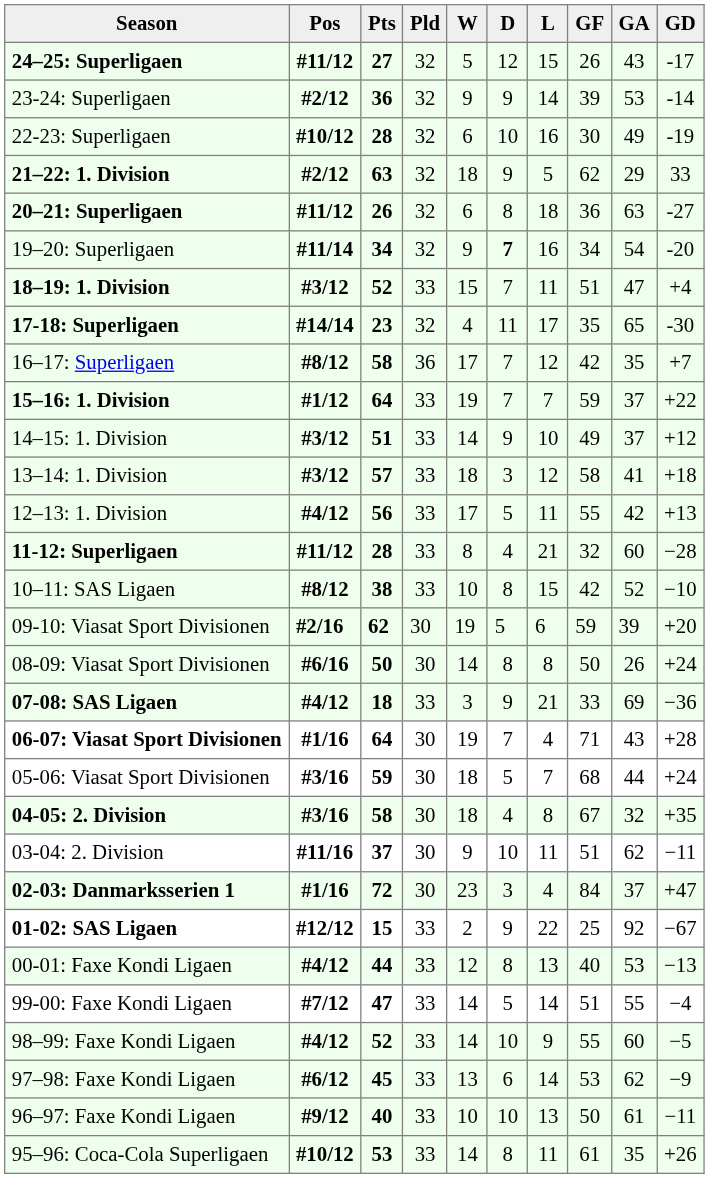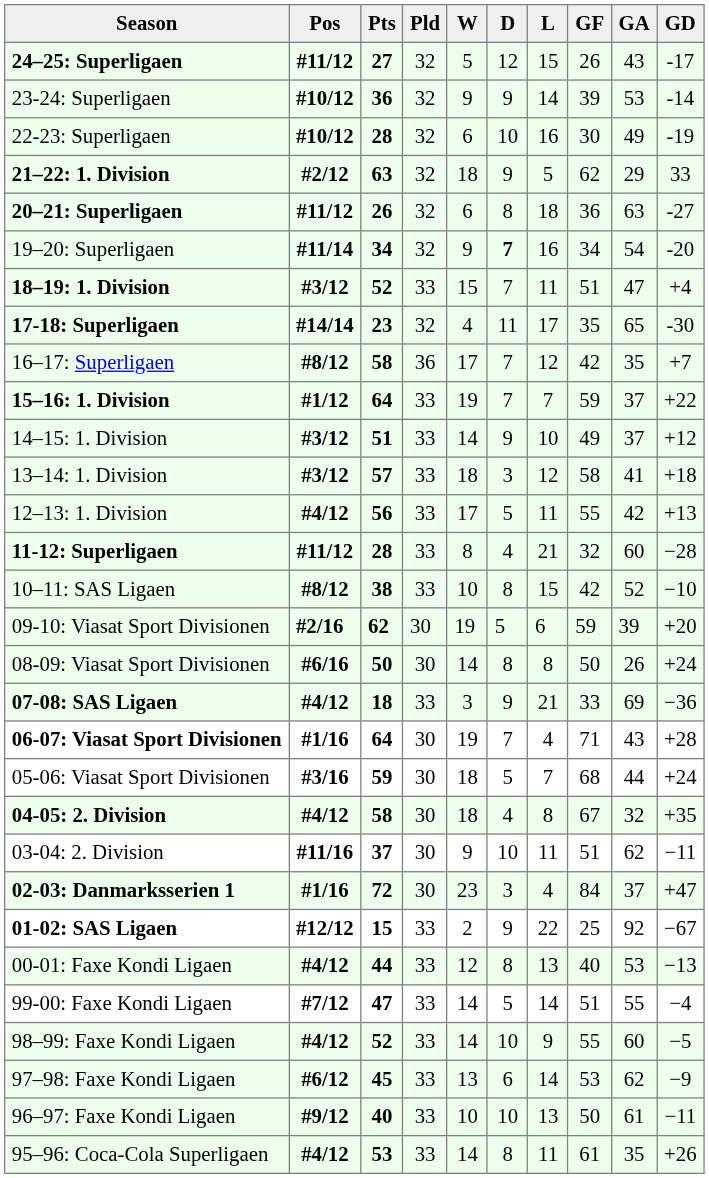 <table style=border-collapse:collapse border=1 cellspacing=0 cellpadding=5>
 <tr align=center bgcolor=#efefef>
 <th>Season</th>
 <th width=20>Pos</th>
 <th width=20>Pts</th>
 <th width=20>Pld</th>
 <th width=20>W</th>
 <th width=20>D</th>
 <th width=20>L</th>
 <th width=20>GF</th>
 <th width=20>GA</th>
 <th width=20>GD</th>
 </tr>
 <tr align=center bgcolor=eeffee>
 <td align=left><span><strong>24–25: Superligaen</strong></span></td>
 <td><strong>#11/12</strong></td>
 <td><strong>27</strong></td>
 <td>32</td>
 <td>5</td>
 <td>12</td>
 <td>15</td>
 <td>26</td>
 <td>43</td>
 <td>-17</td>
 </tr>
 <tr align=center bgcolor=eeffee>
 <td align=left>23-24: Superligaen</td>
-<td><strong>#2/12</strong></td>
+<td><strong>#10/12</strong></td>
 <td><strong>36</strong></td>
 <td>32</td>
 <td>9</td>
 <td>9</td>
 <td>14</td>
 <td>39</td>
 <td>53</td>
 <td>-14</td>
 </tr>
 <tr align=center bgcolor=eeffee>
 <td align=left>22-23: Superligaen</td>
 <td><strong>#10/12</strong></td>
 <td><strong>28</strong></td>
 <td>32</td>
 <td>6</td>
 <td>10</td>
 <td>16</td>
 <td>30</td>
 <td>49</td>
 <td>-19</td>
 </tr>
 <tr align=center bgcolor=eeffee>
 <td align=left><span><strong>21–22: 1. Division</strong></span></td>
 <td><strong>#2/12</strong></td>
 <td><strong>63</strong></td>
 <td>32</td>
 <td>18</td>
 <td>9</td>
 <td>5</td>
 <td>62</td>
 <td>29</td>
 <td>33</td>
 </tr>
 <tr align=center bgcolor=eeffee>
 <td align=left><span><strong>20–21: Superligaen</strong></span></td>
 <td><strong>#11/12</strong></td>
 <td><strong>26</strong></td>
 <td>32</td>
 <td>6</td>
 <td>8</td>
 <td>18</td>
 <td>36</td>
 <td>63</td>
 <td>-27</td>
 </tr>
 <tr align=center bgcolor=eeffee>
 <td align=left>19–20: Superligaen</td>
 <td><strong>#11/14</strong></td>
 <td><strong>34</strong></td>
 <td>32</td>
 <td>9</td>
 <td><strong>7</strong></td>
 <td>16</td>
 <td>34</td>
 <td>54</td>
 <td>-20</td>
 </tr>
 <tr align=center bgcolor=eeffee>
 <td align=left><span><strong>18–19: 1. Division</strong></span></td>
 <td><strong>#3/12</strong></td>
 <td><strong>52</strong></td>
 <td>33</td>
 <td>15</td>
 <td>7</td>
 <td>11</td>
 <td>51</td>
 <td>47</td>
 <td>+4</td>
 </tr>
 <tr align=center bgcolor=eeffee>
 <td align=left><span><strong>17-18: Superligaen</strong></span></td>
 <td><strong>#14/14</strong></td>
 <td><strong>23</strong></td>
 <td>32</td>
 <td>4</td>
 <td>11</td>
 <td>17</td>
 <td>35</td>
 <td>65</td>
 <td>-30</td>
 </tr>
 <tr align=center bgcolor=eeffee>
 <td align=left>16–17: <a href='#'>Superligaen</a></td>
 <td><strong>#8/12</strong></td>
 <td><strong>58</strong></td>
 <td>36</td>
 <td>17</td>
 <td>7</td>
 <td>12</td>
 <td>42</td>
 <td>35</td>
 <td>+7</td>
 </tr>
 <tr align=center bgcolor=eeffee>
 <td align=left><span><strong>15–16: 1. Division</strong></span></td>
 <td><strong>#1/12</strong></td>
 <td><strong>64</strong></td>
 <td>33</td>
 <td>19</td>
 <td>7</td>
 <td>7</td>
 <td>59</td>
 <td>37</td>
 <td>+22</td>
 </tr>
 <tr align=center bgcolor=eeffee>
 <td align=left>14–15: 1. Division</td>
 <td><strong>#3/12</strong></td>
 <td><strong>51</strong></td>
 <td>33</td>
 <td>14</td>
 <td>9</td>
 <td>10</td>
 <td>49</td>
 <td>37</td>
 <td>+12</td>
 </tr>
 <tr align=center bgcolor=eeffee>
 <td align=left>13–14: 1. Division</td>
 <td><strong>#3/12</strong></td>
 <td><strong>57</strong></td>
 <td>33</td>
 <td>18</td>
 <td>3</td>
 <td>12</td>
 <td>58</td>
 <td>41</td>
 <td>+18</td>
 </tr>
 <tr align=center bgcolor=eeffee>
 <td align=left>12–13: 1. Division</td>
 <td><strong>#4/12</strong></td>
 <td><strong>56</strong></td>
 <td>33</td>
 <td>17</td>
 <td>5</td>
 <td>11</td>
 <td>55</td>
 <td>42</td>
 <td>+13</td>
 </tr>
 <tr align=center bgcolor=eeffee>
 <td align=left><span><strong>11-12: Superligaen</strong></span></td>
 <td><strong>#11/12</strong></td>
 <td><strong>28</strong></td>
 <td>33</td>
 <td>8</td>
 <td>4</td>
 <td>21</td>
 <td>32</td>
 <td>60</td>
 <td>−28</td>
 </tr>
 <tr align=center bgcolor=eeffee>
 <td align=left>10–11: SAS Ligaen</td>
 <td><strong>#8/12</strong></td>
 <td><strong>38</strong></td>
 <td>33</td>
 <td>10</td>
 <td>8</td>
 <td>15</td>
 <td>42</td>
 <td>52</td>
 <td>−10</td>
 </tr>
 <tr align=center|- align=center bgcolor=eeffee>
 <td align=left><span>09-10: Viasat Sport Divisionen </span></td>
 <td><strong>#2/16</strong></td>
 <td><strong>62</strong></td>
 <td>30</td>
 <td>19</td>
 <td>5</td>
 <td>6</td>
 <td>59</td>
 <td>39</td>
 <td>+20</td>
 </tr>
 <tr align=center bgcolor=eeffee>
 <td align=left>08-09: Viasat Sport Divisionen</td>
 <td><strong>#6/16</strong></td>
 <td><strong>50</strong></td>
 <td>30</td>
 <td>14</td>
 <td>8</td>
 <td>8</td>
 <td>50</td>
 <td>26</td>
 <td>+24</td>
 </tr>
 <tr align=center bgcolor=eeffee>
 <td align=left><span><strong>07-08: SAS Ligaen </strong></span></td>
 <td><strong>#4/12</strong></td>
 <td><strong>18</strong></td>
 <td>33</td>
 <td>3</td>
 <td>9</td>
 <td>21</td>
 <td>33</td>
 <td>69</td>
 <td>−36</td>
 </tr>
 <tr align=center>
 <td align=left><span><strong>06-07: Viasat Sport Divisionen </strong></span></td>
 <td><strong>#1/16</strong></td>
 <td><strong>64</strong></td>
 <td>30</td>
 <td>19</td>
 <td>7</td>
 <td>4</td>
 <td>71</td>
 <td>43</td>
 <td>+28</td>
 </tr>
 <tr align=center>
 <td align=left>05-06: Viasat Sport Divisionen</td>
 <td><strong>#3/16</strong></td>
 <td><strong>59</strong></td>
 <td>30</td>
 <td>18</td>
 <td>5</td>
 <td>7</td>
 <td>68</td>
 <td>44</td>
 <td>+24</td>
 </tr>
 <tr align=center bgcolor=eeffee>
 <td align=left><span><strong>04-05: 2. Division </strong></span></td>
-<td><strong>#3/16</strong></td>
+<td><strong>#4/12</strong></td>
 <td><strong>58</strong></td>
 <td>30</td>
 <td>18</td>
 <td>4</td>
 <td>8</td>
 <td>67</td>
 <td>32</td>
 <td>+35</td>
 </tr>
 <tr align=center>
 <td align=left>03-04: 2. Division</td>
 <td><strong>#11/16</strong></td>
 <td><strong>37</strong></td>
 <td>30</td>
 <td>9</td>
 <td>10</td>
 <td>11</td>
 <td>51</td>
 <td>62</td>
 <td>−11</td>
 </tr>
 <tr align=center bgcolor=eeffee>
 <td align=left><span><strong>02-03: Danmarksserien 1 </strong></span></td>
 <td><strong>#1/16</strong></td>
 <td><strong>72</strong></td>
 <td>30</td>
 <td>23</td>
 <td>3</td>
 <td>4</td>
 <td>84</td>
 <td>37</td>
 <td>+47</td>
 </tr>
 <tr align=center>
 <td align=left><span><strong>01-02: SAS Ligaen </strong></span></td>
 <td><strong>#12/12</strong></td>
 <td><strong>15</strong></td>
 <td>33</td>
 <td>2</td>
 <td>9</td>
 <td>22</td>
 <td>25</td>
 <td>92</td>
 <td>−67</td>
 </tr>
 <tr align=center bgcolor=eeffee>
 <td align=left>00-01: Faxe Kondi Ligaen</td>
 <td><strong>#4/12</strong></td>
 <td><strong>44</strong></td>
 <td>33</td>
 <td>12</td>
 <td>8</td>
 <td>13</td>
 <td>40</td>
 <td>53</td>
 <td>−13</td>
 </tr>
 <tr align=center>
 <td align=left>99-00: Faxe Kondi Ligaen</td>
 <td><strong>#7/12</strong></td>
 <td><strong>47</strong></td>
 <td>33</td>
 <td>14</td>
 <td>5</td>
 <td>14</td>
 <td>51</td>
 <td>55</td>
 <td>−4</td>
 </tr>
 <tr align=center bgcolor=eeffee>
 <td align=left>98–99: Faxe Kondi Ligaen</td>
 <td><strong>#4/12</strong></td>
 <td><strong>52</strong></td>
 <td>33</td>
 <td>14</td>
 <td>10</td>
 <td>9</td>
 <td>55</td>
 <td>60</td>
 <td>−5</td>
 </tr>
 <tr align=center bgcolor=eeffee>
 <td align=left>97–98: Faxe Kondi Ligaen</td>
 <td><strong>#6/12</strong></td>
 <td><strong>45</strong></td>
 <td>33</td>
 <td>13</td>
 <td>6</td>
 <td>14</td>
 <td>53</td>
 <td>62</td>
 <td>−9</td>
 </tr>
 <tr align=center bgcolor=eeffee>
 <td align=left>96–97: Faxe Kondi Ligaen</td>
 <td><strong>#9/12</strong></td>
 <td><strong>40</strong></td>
 <td>33</td>
 <td>10</td>
 <td>10</td>
 <td>13</td>
 <td>50</td>
 <td>61</td>
 <td>−11</td>
 </tr>
 <tr align=center bgcolor=eeffee>
 <td align=left>95–96: Coca-Cola Superligaen</td>
-<td><strong>#10/12</strong></td>
+<td><strong>#4/12</strong></td>
 <td><strong>53</strong></td>
 <td>33</td>
 <td>14</td>
 <td>8</td>
 <td>11</td>
 <td>61</td>
 <td>35</td>
 <td>+26</td>
 </tr>
 </table>
